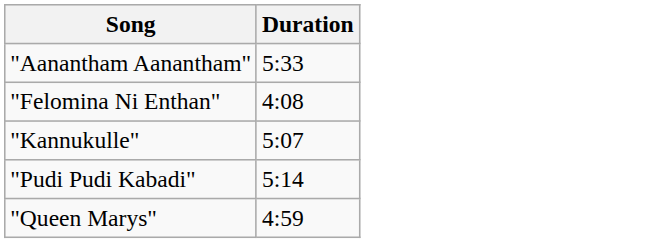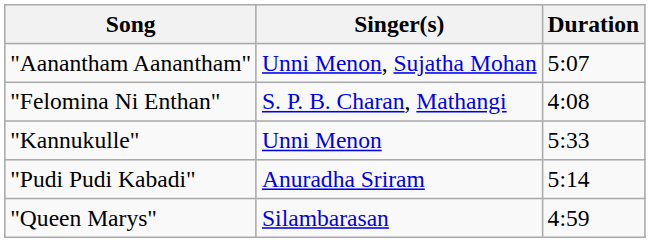 <table class="wikitable" style="font-size:95%;">
 <tr>
 <th>Song</th>
+<th>Singer(s)</th>
 <th>Duration</th>
 </tr>
 <tr>
 <td>"Aanantham Aanantham"</td>
-<td>5:33</td>
+<td><a href='#'>Unni Menon</a>, <a href='#'>Sujatha Mohan</a></td>
+<td>5:07</td>
 </tr>
 <tr>
 <td>"Felomina Ni Enthan"</td>
+<td><a href='#'>S. P. B. Charan</a>, <a href='#'>Mathangi</a></td>
 <td>4:08</td>
 </tr>
 <tr>
 <td>"Kannukulle"</td>
-<td>5:07</td>
+<td><a href='#'>Unni Menon</a></td>
+<td>5:33</td>
 </tr>
 <tr>
 <td>"Pudi Pudi Kabadi"</td>
+<td><a href='#'>Anuradha Sriram</a></td>
 <td>5:14</td>
 </tr>
 <tr>
 <td>"Queen Marys"</td>
+<td><a href='#'>Silambarasan</a></td>
 <td>4:59</td>
 </tr>
 </table>
